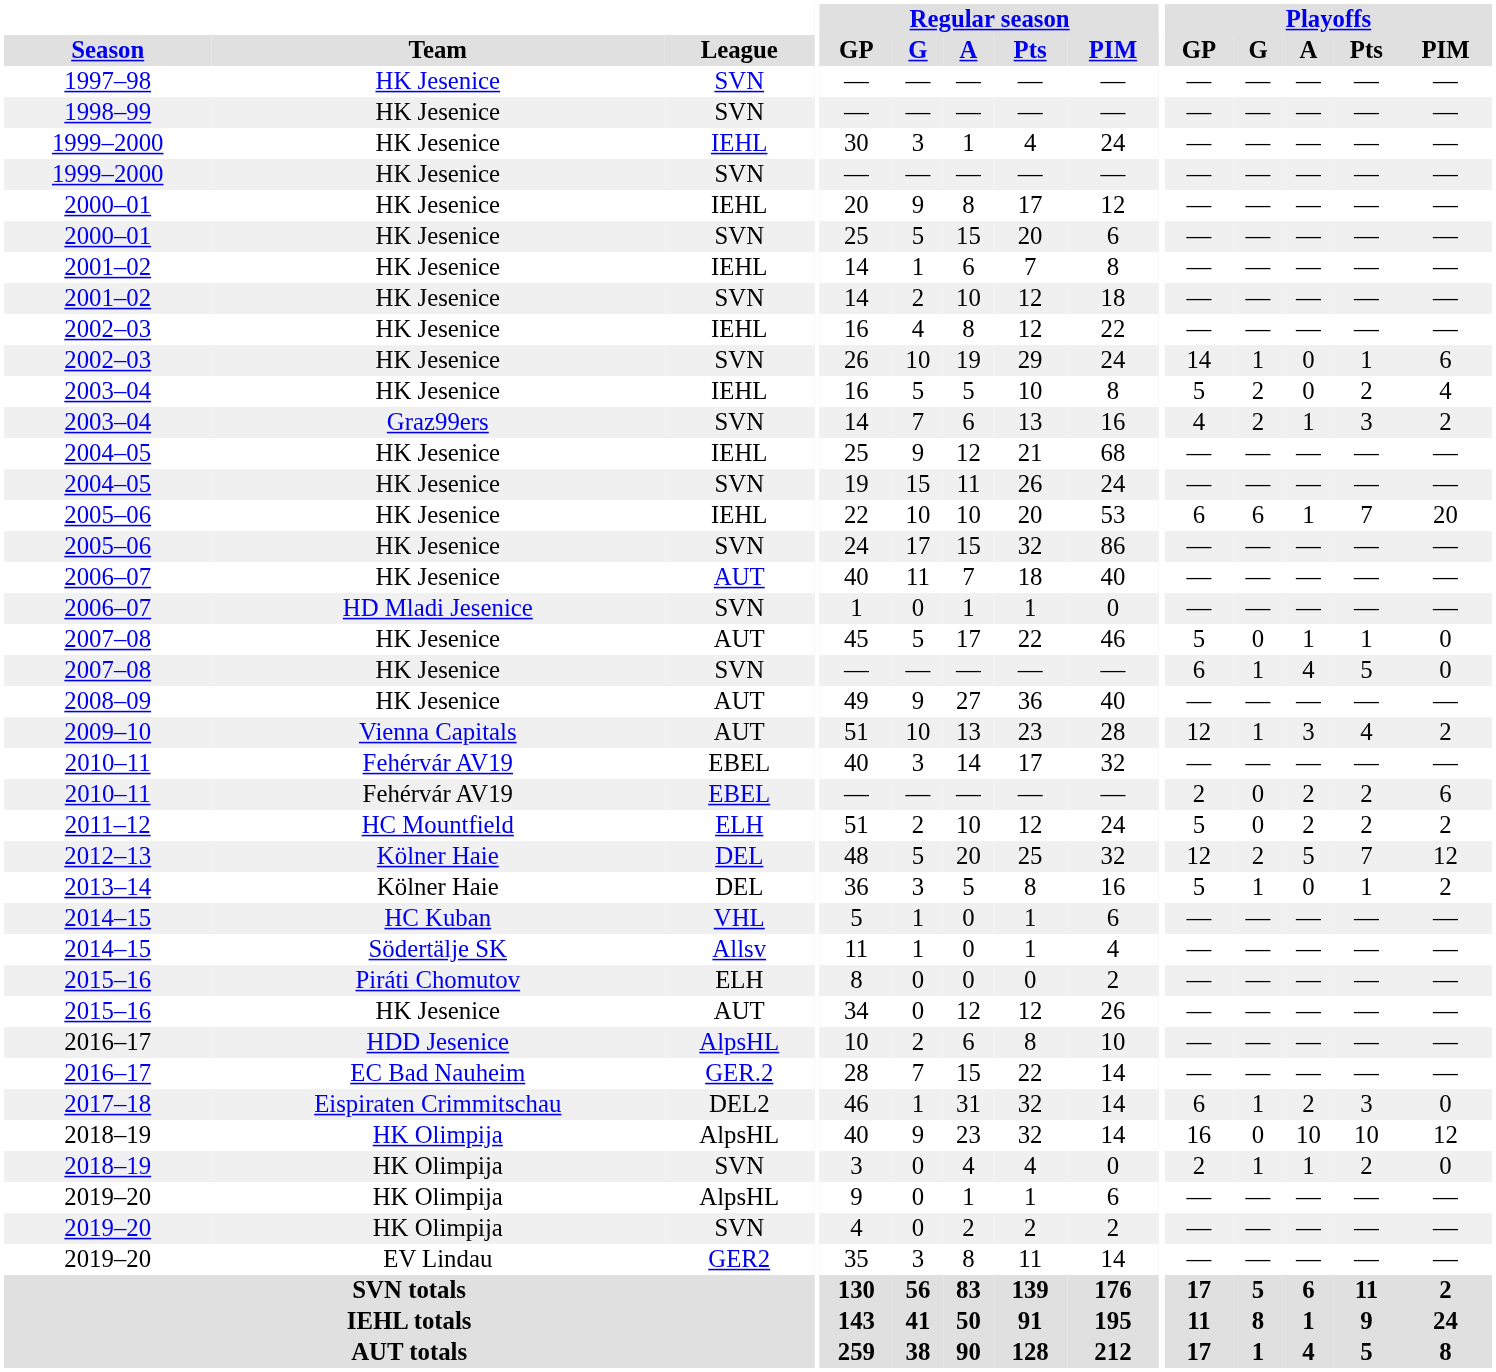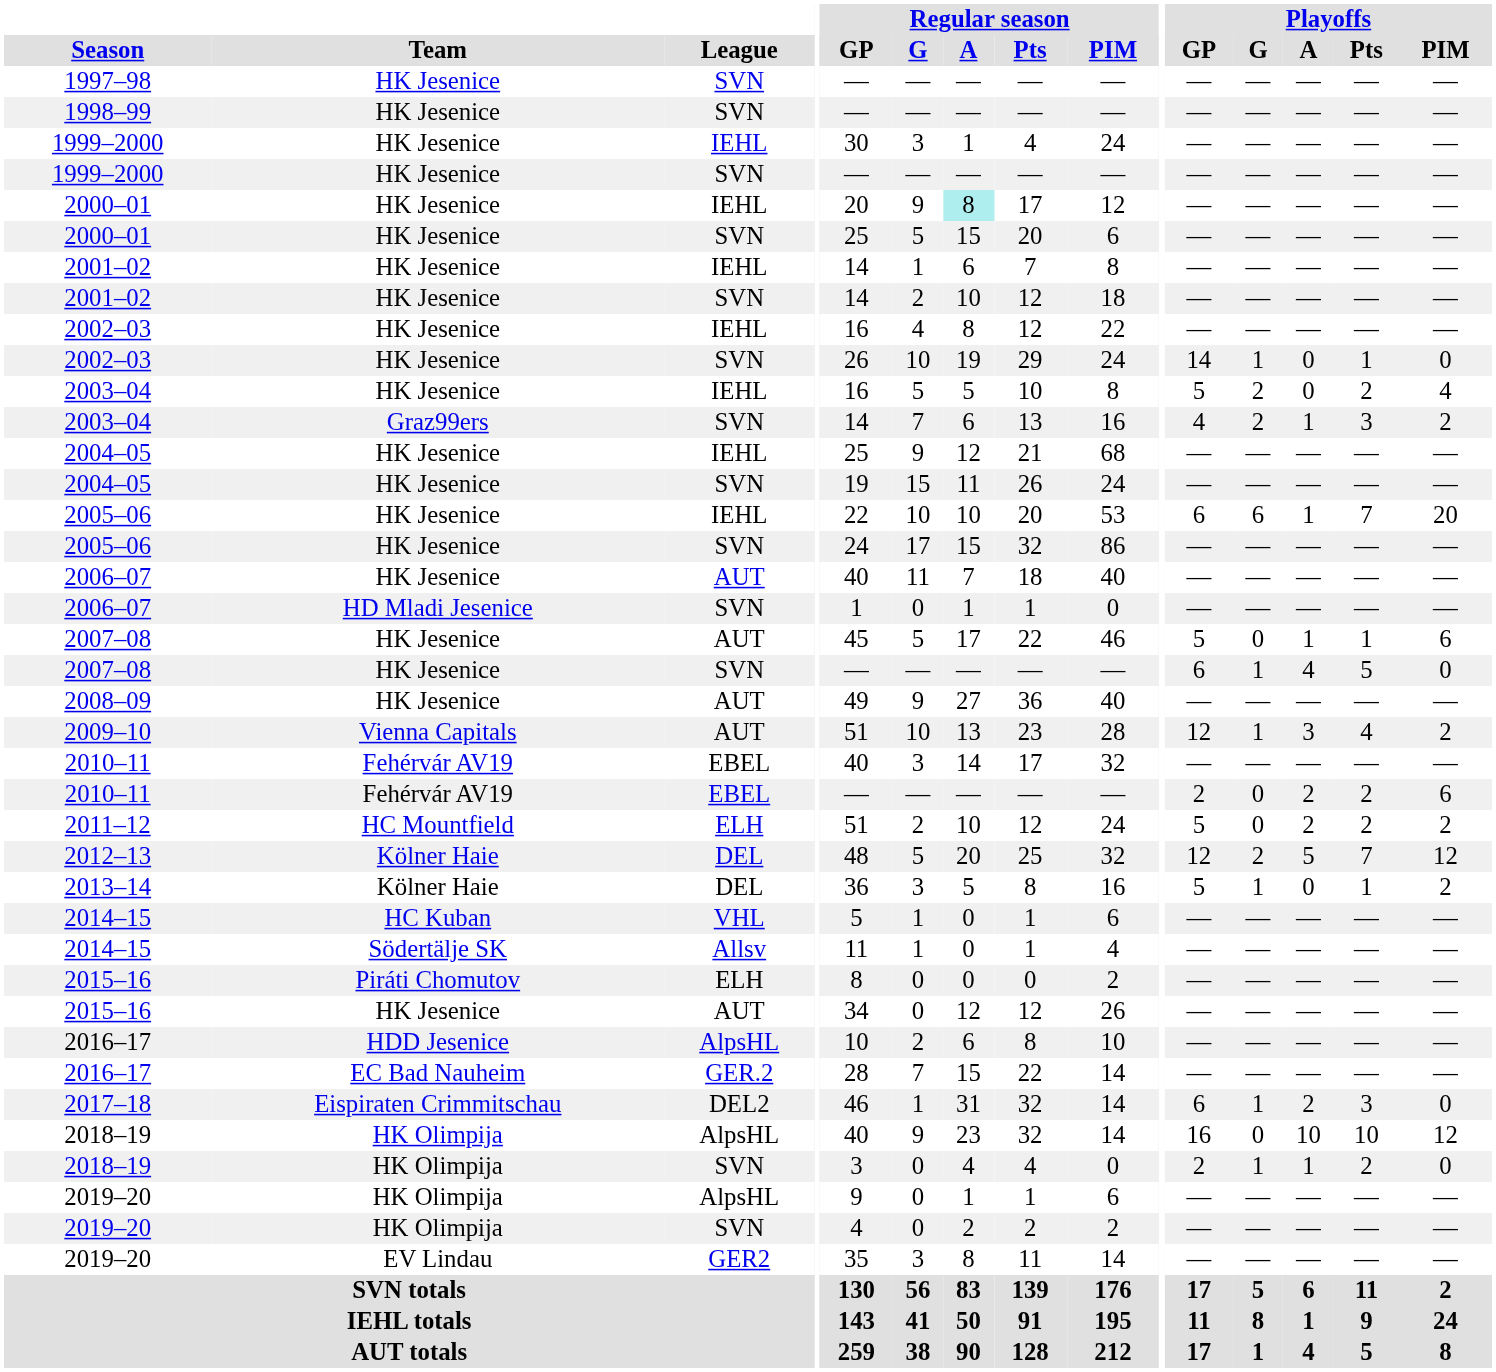 <table border="0" cellpadding="1" cellspacing="0" style="text-align:center; width:60em">
 <tr bgcolor="#e0e0e0">
 <th colspan="3" bgcolor="#ffffff"></th>
 <th rowspan="99" bgcolor="#ffffff"></th>
 <th colspan="5"><a href='#'>Regular season</a></th>
 <th rowspan="99" bgcolor="#ffffff"></th>
 <th colspan="5"><a href='#'>Playoffs</a></th>
 </tr>
 <tr bgcolor="#e0e0e0">
 <th><a href='#'>Season</a></th>
 <th>Team</th>
 <th>League</th>
 <th>GP</th>
 <th><a href='#'>G</a></th>
 <th><a href='#'>A</a></th>
 <th><a href='#'>Pts</a></th>
 <th><a href='#'>PIM</a></th>
 <th>GP</th>
 <th>G</th>
 <th>A</th>
 <th>Pts</th>
 <th>PIM</th>
 </tr>
 <tr>
 <td><a href='#'>1997–98</a></td>
 <td><a href='#'>HK Jesenice</a></td>
 <td><a href='#'>SVN</a></td>
 <td>—</td>
 <td>—</td>
 <td>—</td>
 <td>—</td>
 <td>—</td>
 <td>—</td>
 <td>—</td>
 <td>—</td>
 <td>—</td>
 <td>—</td>
 </tr>
 <tr bgcolor="#f0f0f0">
 <td><a href='#'>1998–99</a></td>
 <td>HK Jesenice</td>
 <td>SVN</td>
 <td>—</td>
 <td>—</td>
 <td>—</td>
 <td>—</td>
 <td>—</td>
 <td>—</td>
 <td>—</td>
 <td>—</td>
 <td>—</td>
 <td>—</td>
 </tr>
 <tr>
 <td><a href='#'>1999–2000</a></td>
 <td>HK Jesenice</td>
 <td><a href='#'>IEHL</a></td>
 <td>30</td>
 <td>3</td>
 <td>1</td>
 <td>4</td>
 <td>24</td>
 <td>—</td>
 <td>—</td>
 <td>—</td>
 <td>—</td>
 <td>—</td>
 </tr>
 <tr bgcolor="#f0f0f0">
 <td><a href='#'>1999–2000</a></td>
 <td>HK Jesenice</td>
 <td>SVN</td>
 <td>—</td>
 <td>—</td>
 <td>—</td>
 <td>—</td>
 <td>—</td>
 <td>—</td>
 <td>—</td>
 <td>—</td>
 <td>—</td>
 <td>—</td>
 </tr>
 <tr>
 <td><a href='#'>2000–01</a></td>
 <td>HK Jesenice</td>
 <td>IEHL</td>
 <td>20</td>
 <td>9</td>
-<td>8</td>
+<td style="background: paleturquoise;">8</td>
 <td>17</td>
 <td>12</td>
 <td>—</td>
 <td>—</td>
 <td>—</td>
 <td>—</td>
 <td>—</td>
 </tr>
 <tr bgcolor="#f0f0f0">
 <td><a href='#'>2000–01</a></td>
 <td>HK Jesenice</td>
 <td>SVN</td>
 <td>25</td>
 <td>5</td>
 <td>15</td>
 <td>20</td>
 <td>6</td>
 <td>—</td>
 <td>—</td>
 <td>—</td>
 <td>—</td>
 <td>—</td>
 </tr>
 <tr>
 <td><a href='#'>2001–02</a></td>
 <td>HK Jesenice</td>
 <td>IEHL</td>
 <td>14</td>
 <td>1</td>
 <td>6</td>
 <td>7</td>
 <td>8</td>
 <td>—</td>
 <td>—</td>
 <td>—</td>
 <td>—</td>
 <td>—</td>
 </tr>
 <tr bgcolor="#f0f0f0">
 <td><a href='#'>2001–02</a></td>
 <td>HK Jesenice</td>
 <td>SVN</td>
 <td>14</td>
 <td>2</td>
 <td>10</td>
 <td>12</td>
 <td>18</td>
 <td>—</td>
 <td>—</td>
 <td>—</td>
 <td>—</td>
 <td>—</td>
 </tr>
 <tr>
 <td><a href='#'>2002–03</a></td>
 <td>HK Jesenice</td>
 <td>IEHL</td>
 <td>16</td>
 <td>4</td>
 <td>8</td>
 <td>12</td>
 <td>22</td>
 <td>—</td>
 <td>—</td>
 <td>—</td>
 <td>—</td>
 <td>—</td>
 </tr>
 <tr bgcolor="#f0f0f0">
 <td><a href='#'>2002–03</a></td>
 <td>HK Jesenice</td>
 <td>SVN</td>
 <td>26</td>
 <td>10</td>
 <td>19</td>
 <td>29</td>
 <td>24</td>
 <td>14</td>
 <td>1</td>
 <td>0</td>
 <td>1</td>
-<td>6</td>
+<td>0</td>
 </tr>
 <tr>
 <td><a href='#'>2003–04</a></td>
 <td>HK Jesenice</td>
 <td>IEHL</td>
 <td>16</td>
 <td>5</td>
 <td>5</td>
 <td>10</td>
 <td>8</td>
 <td>5</td>
 <td>2</td>
 <td>0</td>
 <td>2</td>
 <td>4</td>
 </tr>
 <tr bgcolor="#f0f0f0">
 <td><a href='#'>2003–04</a></td>
 <td><a href='#'>Graz99ers</a></td>
 <td>SVN</td>
 <td>14</td>
 <td>7</td>
 <td>6</td>
 <td>13</td>
 <td>16</td>
 <td>4</td>
 <td>2</td>
 <td>1</td>
 <td>3</td>
 <td>2</td>
 </tr>
 <tr>
 <td><a href='#'>2004–05</a></td>
 <td>HK Jesenice</td>
 <td>IEHL</td>
 <td>25</td>
 <td>9</td>
 <td>12</td>
 <td>21</td>
 <td>68</td>
 <td>—</td>
 <td>—</td>
 <td>—</td>
 <td>—</td>
 <td>—</td>
 </tr>
 <tr bgcolor="#f0f0f0">
 <td><a href='#'>2004–05</a></td>
 <td>HK Jesenice</td>
 <td>SVN</td>
 <td>19</td>
 <td>15</td>
 <td>11</td>
 <td>26</td>
 <td>24</td>
 <td>—</td>
 <td>—</td>
 <td>—</td>
 <td>—</td>
 <td>—</td>
 </tr>
 <tr>
 <td><a href='#'>2005–06</a></td>
 <td>HK Jesenice</td>
 <td>IEHL</td>
 <td>22</td>
 <td>10</td>
 <td>10</td>
 <td>20</td>
 <td>53</td>
 <td>6</td>
 <td>6</td>
 <td>1</td>
 <td>7</td>
 <td>20</td>
 </tr>
 <tr bgcolor="#f0f0f0">
 <td><a href='#'>2005–06</a></td>
 <td>HK Jesenice</td>
 <td>SVN</td>
 <td>24</td>
 <td>17</td>
 <td>15</td>
 <td>32</td>
 <td>86</td>
 <td>—</td>
 <td>—</td>
 <td>—</td>
 <td>—</td>
 <td>—</td>
 </tr>
 <tr>
 <td><a href='#'>2006–07</a></td>
 <td>HK Jesenice</td>
 <td><a href='#'>AUT</a></td>
 <td>40</td>
 <td>11</td>
 <td>7</td>
 <td>18</td>
 <td>40</td>
 <td>—</td>
 <td>—</td>
 <td>—</td>
 <td>—</td>
 <td>—</td>
 </tr>
 <tr bgcolor="#f0f0f0">
 <td><a href='#'>2006–07</a></td>
 <td><a href='#'>HD Mladi Jesenice</a></td>
 <td>SVN</td>
 <td>1</td>
 <td>0</td>
 <td>1</td>
 <td>1</td>
 <td>0</td>
 <td>—</td>
 <td>—</td>
 <td>—</td>
 <td>—</td>
 <td>—</td>
 </tr>
 <tr>
 <td><a href='#'>2007–08</a></td>
 <td>HK Jesenice</td>
 <td>AUT</td>
 <td>45</td>
 <td>5</td>
 <td>17</td>
 <td>22</td>
 <td>46</td>
 <td>5</td>
 <td>0</td>
 <td>1</td>
 <td>1</td>
-<td>0</td>
+<td>6</td>
 </tr>
 <tr bgcolor="#f0f0f0">
 <td><a href='#'>2007–08</a></td>
 <td>HK Jesenice</td>
 <td>SVN</td>
 <td>—</td>
 <td>—</td>
 <td>—</td>
 <td>—</td>
 <td>—</td>
 <td>6</td>
 <td>1</td>
 <td>4</td>
 <td>5</td>
 <td>0</td>
 </tr>
 <tr>
 <td><a href='#'>2008–09</a></td>
 <td>HK Jesenice</td>
 <td>AUT</td>
 <td>49</td>
 <td>9</td>
 <td>27</td>
 <td>36</td>
 <td>40</td>
 <td>—</td>
 <td>—</td>
 <td>—</td>
 <td>—</td>
 <td>—</td>
 </tr>
 <tr bgcolor="#f0f0f0">
 <td><a href='#'>2009–10</a></td>
 <td><a href='#'>Vienna Capitals</a></td>
 <td>AUT</td>
 <td>51</td>
 <td>10</td>
 <td>13</td>
 <td>23</td>
 <td>28</td>
 <td>12</td>
 <td>1</td>
 <td>3</td>
 <td>4</td>
 <td>2</td>
 </tr>
 <tr>
 <td><a href='#'>2010–11</a></td>
 <td><a href='#'>Fehérvár AV19</a></td>
 <td>EBEL</td>
 <td>40</td>
 <td>3</td>
 <td>14</td>
 <td>17</td>
 <td>32</td>
 <td>—</td>
 <td>—</td>
 <td>—</td>
 <td>—</td>
 <td>—</td>
 </tr>
 <tr bgcolor="#f0f0f0">
 <td><a href='#'>2010–11</a></td>
 <td>Fehérvár AV19</td>
 <td><a href='#'>EBEL</a></td>
 <td>—</td>
 <td>—</td>
 <td>—</td>
 <td>—</td>
 <td>—</td>
 <td>2</td>
 <td>0</td>
 <td>2</td>
 <td>2</td>
 <td>6</td>
 </tr>
 <tr>
 <td><a href='#'>2011–12</a></td>
 <td><a href='#'>HC Mountfield</a></td>
 <td><a href='#'>ELH</a></td>
 <td>51</td>
 <td>2</td>
 <td>10</td>
 <td>12</td>
 <td>24</td>
 <td>5</td>
 <td>0</td>
 <td>2</td>
 <td>2</td>
 <td>2</td>
 </tr>
 <tr bgcolor="#f0f0f0">
 <td><a href='#'>2012–13</a></td>
 <td><a href='#'>Kölner Haie</a></td>
 <td><a href='#'>DEL</a></td>
 <td>48</td>
 <td>5</td>
 <td>20</td>
 <td>25</td>
 <td>32</td>
 <td>12</td>
 <td>2</td>
 <td>5</td>
 <td>7</td>
 <td>12</td>
 </tr>
 <tr>
 <td><a href='#'>2013–14</a></td>
 <td>Kölner Haie</td>
 <td>DEL</td>
 <td>36</td>
 <td>3</td>
 <td>5</td>
 <td>8</td>
 <td>16</td>
 <td>5</td>
 <td>1</td>
 <td>0</td>
 <td>1</td>
 <td>2</td>
 </tr>
 <tr bgcolor="#f0f0f0">
 <td><a href='#'>2014–15</a></td>
 <td><a href='#'>HC Kuban</a></td>
 <td><a href='#'>VHL</a></td>
 <td>5</td>
 <td>1</td>
 <td>0</td>
 <td>1</td>
 <td>6</td>
 <td>—</td>
 <td>—</td>
 <td>—</td>
 <td>—</td>
 <td>—</td>
 </tr>
 <tr>
 <td><a href='#'>2014–15</a></td>
 <td><a href='#'>Södertälje SK</a></td>
 <td><a href='#'>Allsv</a></td>
 <td>11</td>
 <td>1</td>
 <td>0</td>
 <td>1</td>
 <td>4</td>
 <td>—</td>
 <td>—</td>
 <td>—</td>
 <td>—</td>
 <td>—</td>
 </tr>
 <tr bgcolor="#f0f0f0">
 <td><a href='#'>2015–16</a></td>
 <td><a href='#'>Piráti Chomutov</a></td>
 <td>ELH</td>
 <td>8</td>
 <td>0</td>
 <td>0</td>
 <td>0</td>
 <td>2</td>
 <td>—</td>
 <td>—</td>
 <td>—</td>
 <td>—</td>
 <td>—</td>
 </tr>
 <tr>
 <td><a href='#'>2015–16</a></td>
 <td>HK Jesenice</td>
 <td>AUT</td>
 <td>34</td>
 <td>0</td>
 <td>12</td>
 <td>12</td>
 <td>26</td>
 <td>—</td>
 <td>—</td>
 <td>—</td>
 <td>—</td>
 <td>—</td>
 </tr>
 <tr bgcolor="#f0f0f0">
 <td>2016–17</td>
 <td><a href='#'>HDD Jesenice</a></td>
 <td><a href='#'>AlpsHL</a></td>
 <td>10</td>
 <td>2</td>
 <td>6</td>
 <td>8</td>
 <td>10</td>
 <td>—</td>
 <td>—</td>
 <td>—</td>
 <td>—</td>
 <td>—</td>
 </tr>
 <tr>
 <td><a href='#'>2016–17</a></td>
 <td><a href='#'>EC Bad Nauheim</a></td>
 <td><a href='#'>GER.2</a></td>
 <td>28</td>
 <td>7</td>
 <td>15</td>
 <td>22</td>
 <td>14</td>
 <td>—</td>
 <td>—</td>
 <td>—</td>
 <td>—</td>
 <td>—</td>
 </tr>
 <tr bgcolor="#f0f0f0">
 <td><a href='#'>2017–18</a></td>
 <td><a href='#'>Eispiraten Crimmitschau</a></td>
 <td>DEL2</td>
 <td>46</td>
 <td>1</td>
 <td>31</td>
 <td>32</td>
 <td>14</td>
 <td>6</td>
 <td>1</td>
 <td>2</td>
 <td>3</td>
 <td>0</td>
 </tr>
 <tr>
 <td>2018–19</td>
 <td><a href='#'>HK Olimpija</a></td>
 <td>AlpsHL</td>
 <td>40</td>
 <td>9</td>
 <td>23</td>
 <td>32</td>
 <td>14</td>
 <td>16</td>
 <td>0</td>
 <td>10</td>
 <td>10</td>
 <td>12</td>
 </tr>
 <tr bgcolor="#f0f0f0">
 <td><a href='#'>2018–19</a></td>
 <td>HK Olimpija</td>
 <td>SVN</td>
 <td>3</td>
 <td>0</td>
 <td>4</td>
 <td>4</td>
 <td>0</td>
 <td>2</td>
 <td>1</td>
 <td>1</td>
 <td>2</td>
 <td>0</td>
 </tr>
 <tr>
 <td>2019–20</td>
 <td>HK Olimpija</td>
 <td>AlpsHL</td>
 <td>9</td>
 <td>0</td>
 <td>1</td>
 <td>1</td>
 <td>6</td>
 <td>—</td>
 <td>—</td>
 <td>—</td>
 <td>—</td>
 <td>—</td>
 </tr>
 <tr bgcolor="#f0f0f0">
 <td><a href='#'>2019–20</a></td>
 <td>HK Olimpija</td>
 <td>SVN</td>
 <td>4</td>
 <td>0</td>
 <td>2</td>
 <td>2</td>
 <td>2</td>
 <td>—</td>
 <td>—</td>
 <td>—</td>
 <td>—</td>
 <td>—</td>
 </tr>
 <tr>
 <td>2019–20</td>
 <td>EV Lindau</td>
 <td><a href='#'>GER2</a></td>
 <td>35</td>
 <td>3</td>
 <td>8</td>
 <td>11</td>
 <td>14</td>
 <td>—</td>
 <td>—</td>
 <td>—</td>
 <td>—</td>
 <td>—</td>
 </tr>
 <tr bgcolor="#e0e0e0">
 <th colspan="3">SVN totals</th>
 <th>130</th>
 <th>56</th>
 <th>83</th>
 <th>139</th>
 <th>176</th>
 <th>17</th>
 <th>5</th>
 <th>6</th>
 <th>11</th>
 <th>2</th>
 </tr>
 <tr bgcolor="#e0e0e0">
 <th colspan="3">IEHL totals</th>
 <th>143</th>
 <th>41</th>
 <th>50</th>
 <th>91</th>
 <th>195</th>
 <th>11</th>
 <th>8</th>
 <th>1</th>
 <th>9</th>
 <th>24</th>
 </tr>
 <tr bgcolor="#e0e0e0">
 <th colspan="3">AUT totals</th>
 <th>259</th>
 <th>38</th>
 <th>90</th>
 <th>128</th>
 <th>212</th>
 <th>17</th>
 <th>1</th>
 <th>4</th>
 <th>5</th>
 <th>8</th>
 </tr>
 </table>
